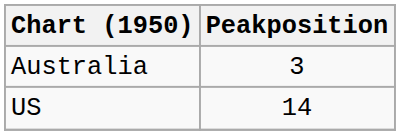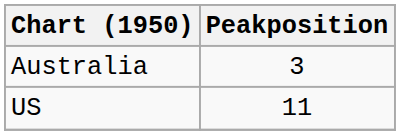 <table class="wikitable">
 <tr>
 <th>Chart (1950)</th>
 <th>Peakposition</th>
 </tr>
 <tr>
 <td>Australia</td>
 <td align="center">3</td>
 </tr>
 <tr>
 <td>US</td>
-<td align="center">14</td>
+<td align="center">11</td>
 </tr>
 <tr>
 </tr>
 </table>
